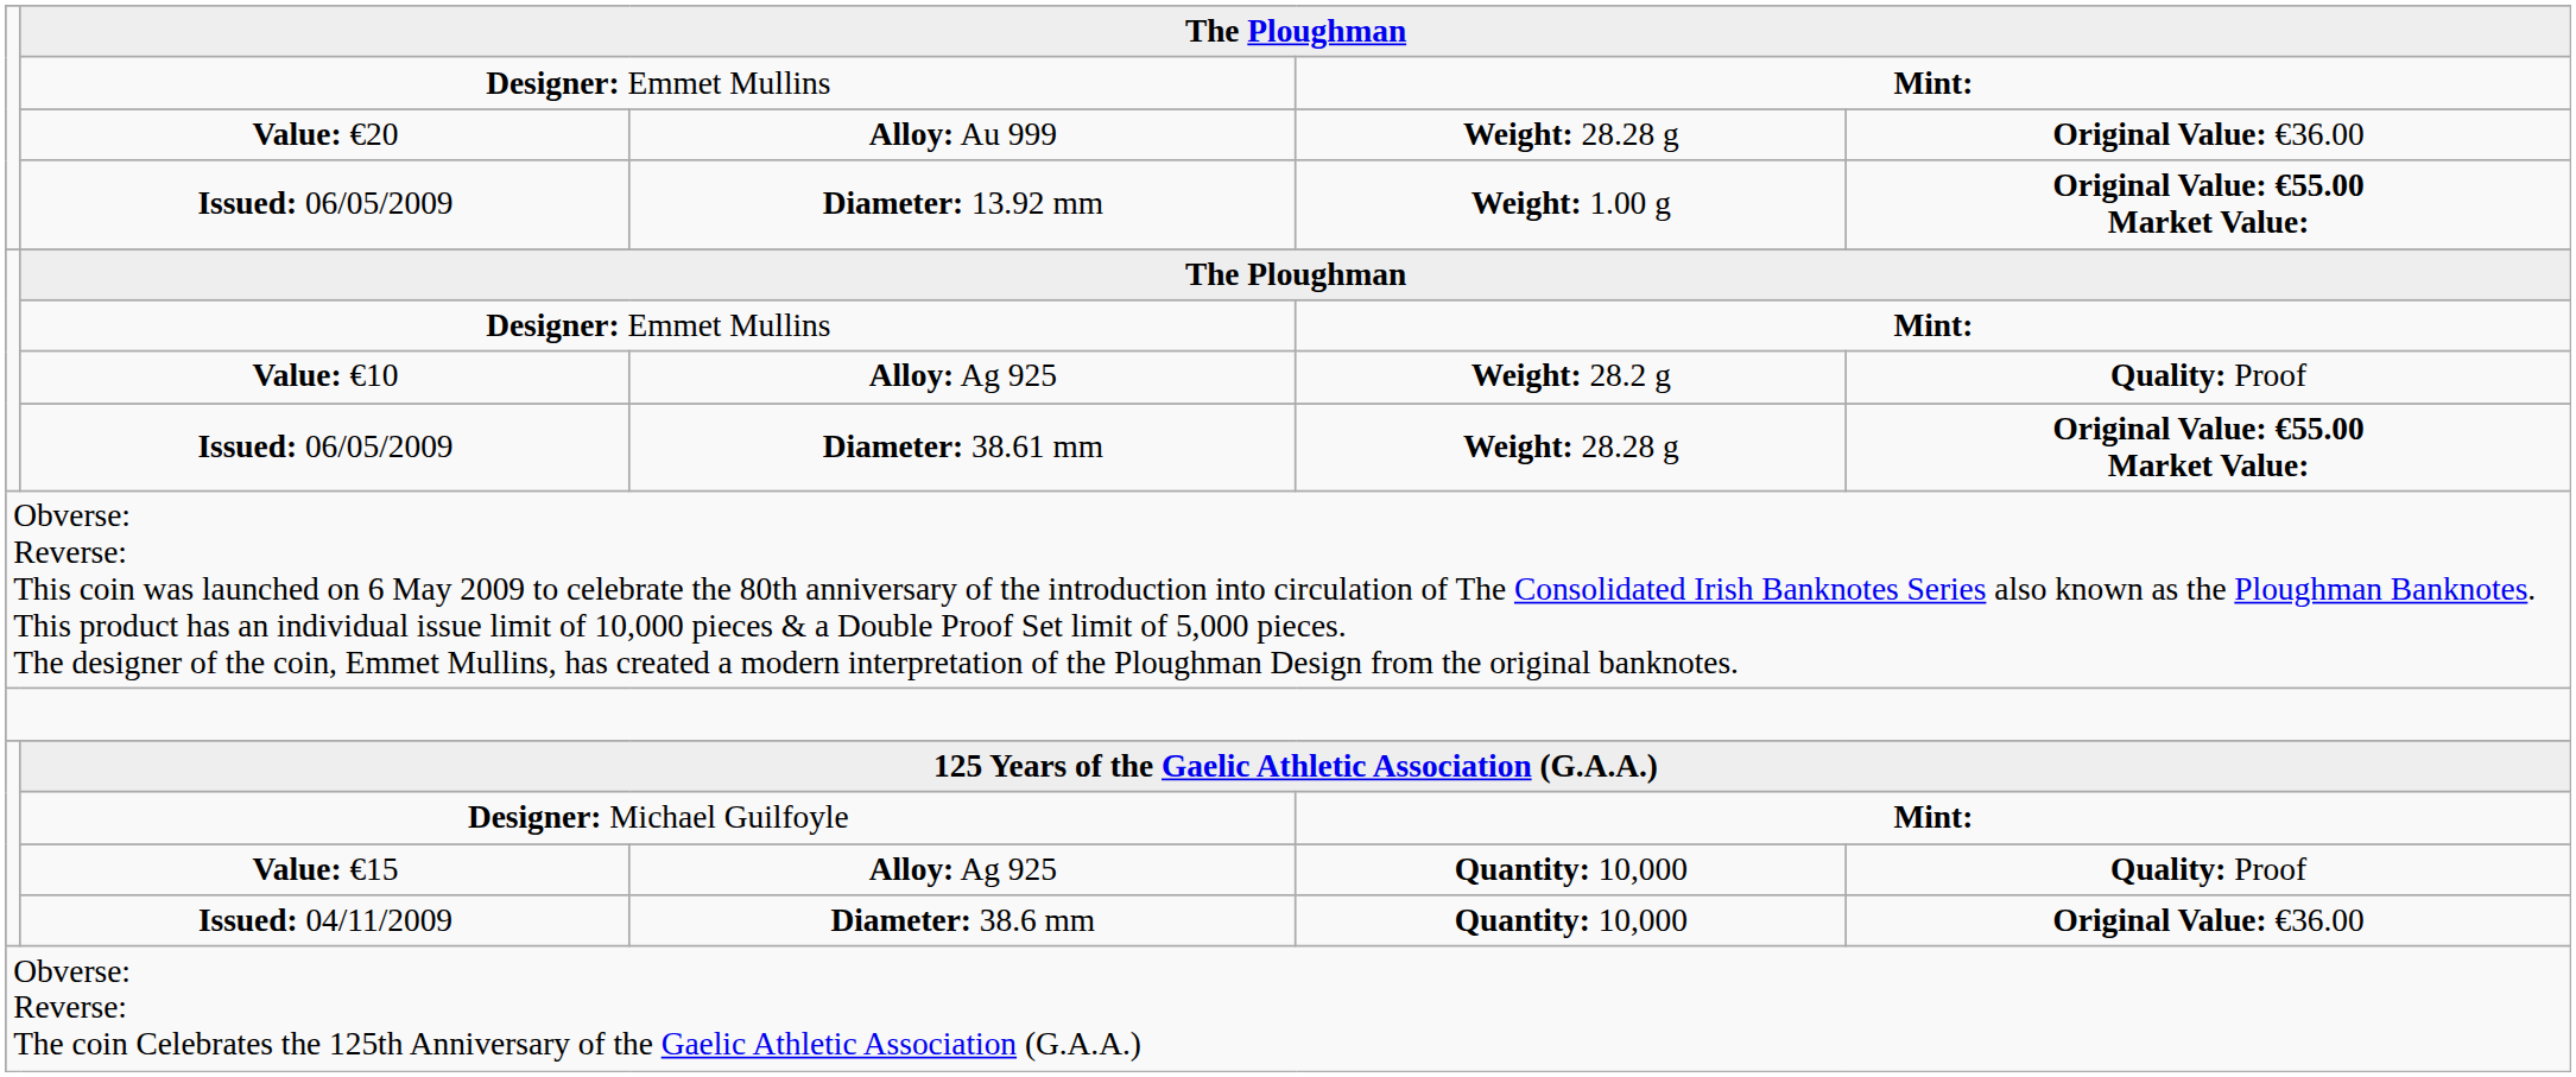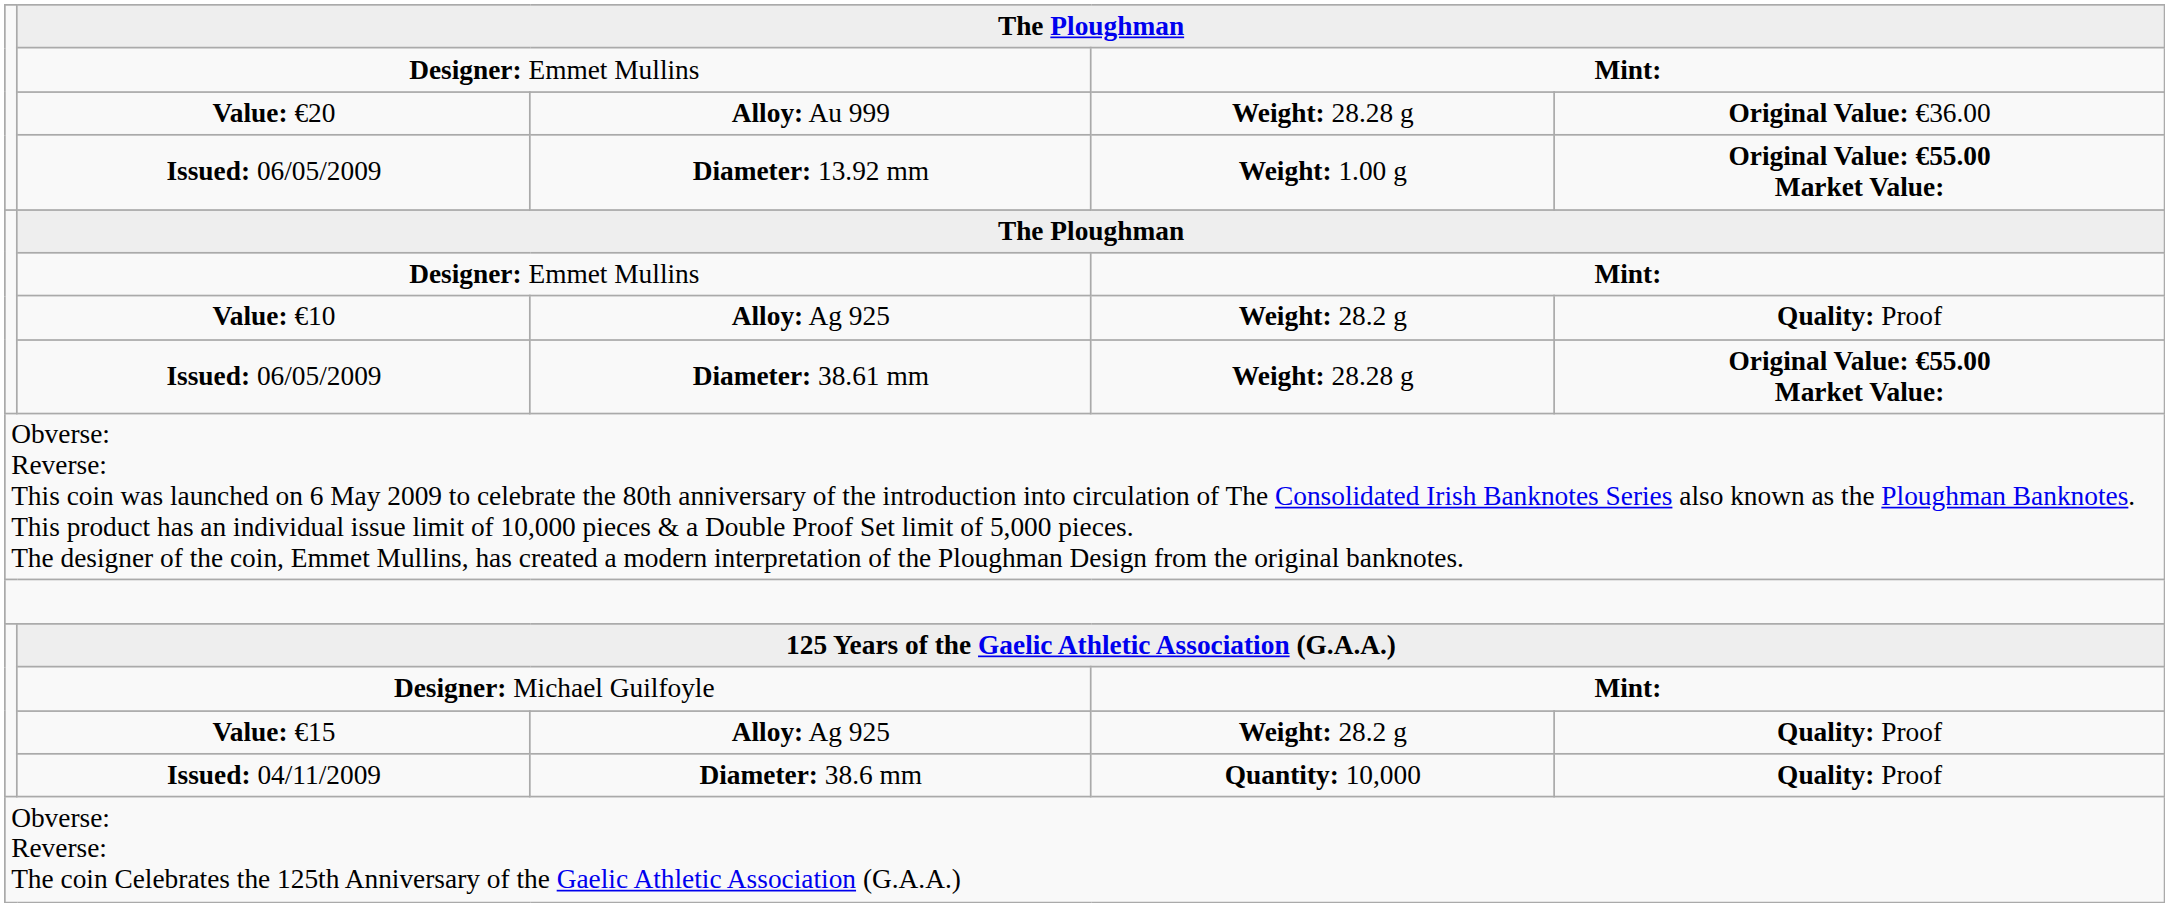 <table class="wikitable" style="width:100%;">
 <tr>
 <td rowspan="4"  style="white-space:nowrap; width:330px; text-align:center;"></td>
 <th colspan="4"  style="text-align:center; background:#eee;">The <a href='#'>Ploughman</a></th>
 </tr>
 <tr style="text-align:center;">
 <td colspan="2"  style="width:50%; "><strong>Designer:</strong> Emmet Mullins</td>
 <td colspan="2"  style="width:50%; "><strong>Mint:</strong></td>
 </tr>
 <tr>
 <td align=center><strong>Value:</strong> €20</td>
 <td align=center><strong>Alloy:</strong> Au 999</td>
 <td align=center><strong>Weight:</strong> 28.28 g</td>
 <td align=center><strong>Original Value:</strong> €36.00</td>
 </tr>
 <tr>
 <td align=center><strong>Issued:</strong> 06/05/2009</td>
 <td align=center><strong>Diameter:</strong> 13.92 mm</td>
 <td align=center><strong>Weight:</strong> 1.00 g</td>
 <td align=center><strong>Original Value: €55.00 <br>Market Value:</strong></td>
 </tr>
 <tr>
 <td rowspan="4" style="text-align:center;"></td>
 <th colspan="4"  style="text-align:center; background:#eee;">The Ploughman</th>
 </tr>
 <tr style="text-align:center;">
 <td colspan="2"  style="width:50%; "><strong>Designer:</strong> Emmet Mullins</td>
 <td colspan="2"  style="width:50%; "><strong>Mint:</strong></td>
 </tr>
 <tr>
 <td align=center><strong>Value:</strong> €10</td>
 <td align=center><strong>Alloy:</strong> Ag 925</td>
 <td align=center><strong>Weight:</strong> 28.2 g</td>
 <td align=center><strong>Quality:</strong> Proof</td>
 </tr>
 <tr>
 <td align=center><strong>Issued:</strong> 06/05/2009</td>
 <td align=center><strong>Diameter:</strong> 38.61 mm</td>
 <td align=center><strong>Weight:</strong> 28.28 g</td>
 <td align=center><strong>Original Value: €55.00 <br>Market Value:</strong></td>
 </tr>
 <tr>
 <td colspan="5" style="text-align:left;">Obverse:<br>Reverse:<br>This coin was launched on 6 May 2009 to celebrate the 80th anniversary of the introduction  into circulation of The <a href='#'>Consolidated Irish Banknotes Series</a> also known as the <a href='#'>Ploughman Banknotes</a>. This product has an individual issue limit of 10,000 pieces & a Double Proof Set limit of 5,000 pieces.<br>The designer of the coin, Emmet Mullins, has created a modern interpretation of the Ploughman Design from the original banknotes.</td>
 </tr>
 <tr>
 <td colspan="5" style="text-align:left;"> </td>
 </tr>
 <tr>
 <td rowspan="4" style="text-align:center;"></td>
 <th colspan="4"  style="text-align:center; background:#eee;">125 Years of the <a href='#'>Gaelic Athletic Association</a> (G.A.A.)</th>
 </tr>
 <tr style="text-align:center;">
 <td colspan="2"  style="width:50%; "><strong>Designer:</strong> Michael Guilfoyle</td>
 <td colspan="2"  style="width:50%; "><strong>Mint:</strong></td>
 </tr>
 <tr>
 <td align=center><strong>Value:</strong> €15</td>
 <td align=center><strong>Alloy:</strong> Ag 925</td>
-<td align=center><strong>Quantity:</strong> 10,000</td>
+<td align=center><strong>Weight:</strong> 28.2 g</td>
 <td align=center><strong>Quality:</strong> Proof</td>
 </tr>
 <tr>
 <td align=center><strong>Issued:</strong> 04/11/2009</td>
 <td align=center><strong>Diameter:</strong> 38.6 mm</td>
 <td align=center><strong>Quantity:</strong> 10,000</td>
-<td align=center><strong>Original Value:</strong> €36.00</td>
+<td align=center><strong>Quality:</strong> Proof</td>
 </tr>
 <tr>
 <td colspan="5" style="text-align:left;">Obverse:<br>Reverse:<br>The coin Celebrates the 125th Anniversary of the <a href='#'>Gaelic Athletic Association</a> (G.A.A.)</td>
 </tr>
 </table>
